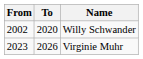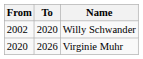 <table class="wikitable">
 <tr>
 <th>From</th>
 <th>To</th>
 <th>Name</th>
 </tr>
 <tr>
 <td>2002</td>
 <td>2020</td>
 <td>Willy Schwander</td>
 </tr>
 <tr>
-<td>2023</td>
+<td>2020</td>
 <td>2026</td>
 <td>Virginie Muhr</td>
 </tr>
 </table>
